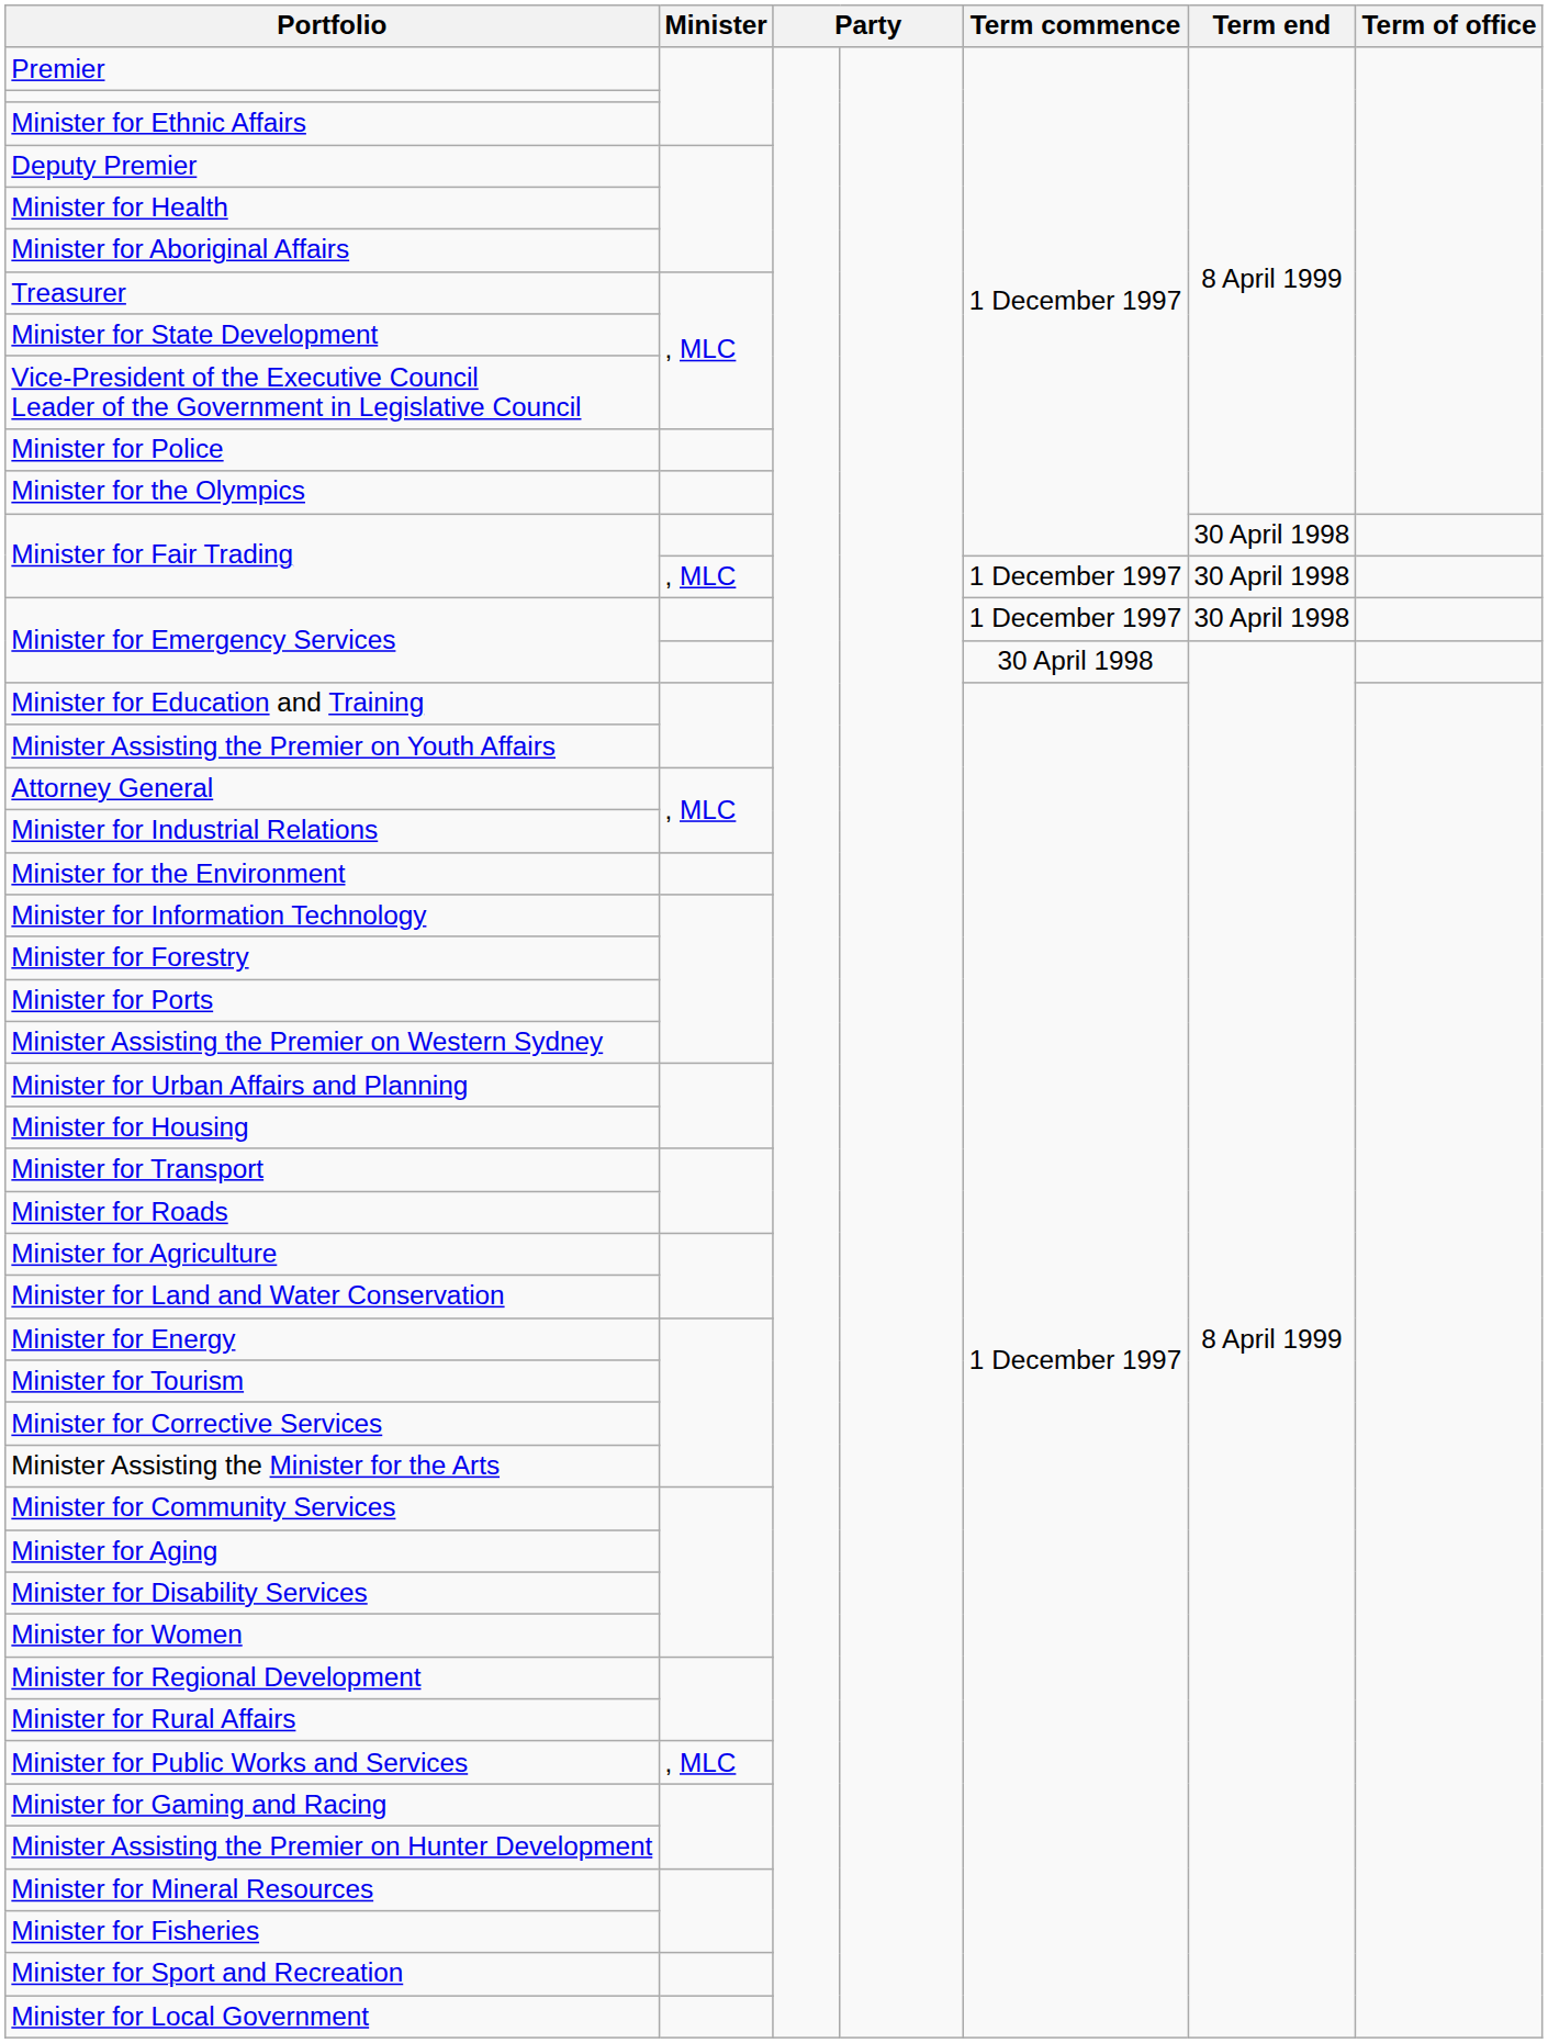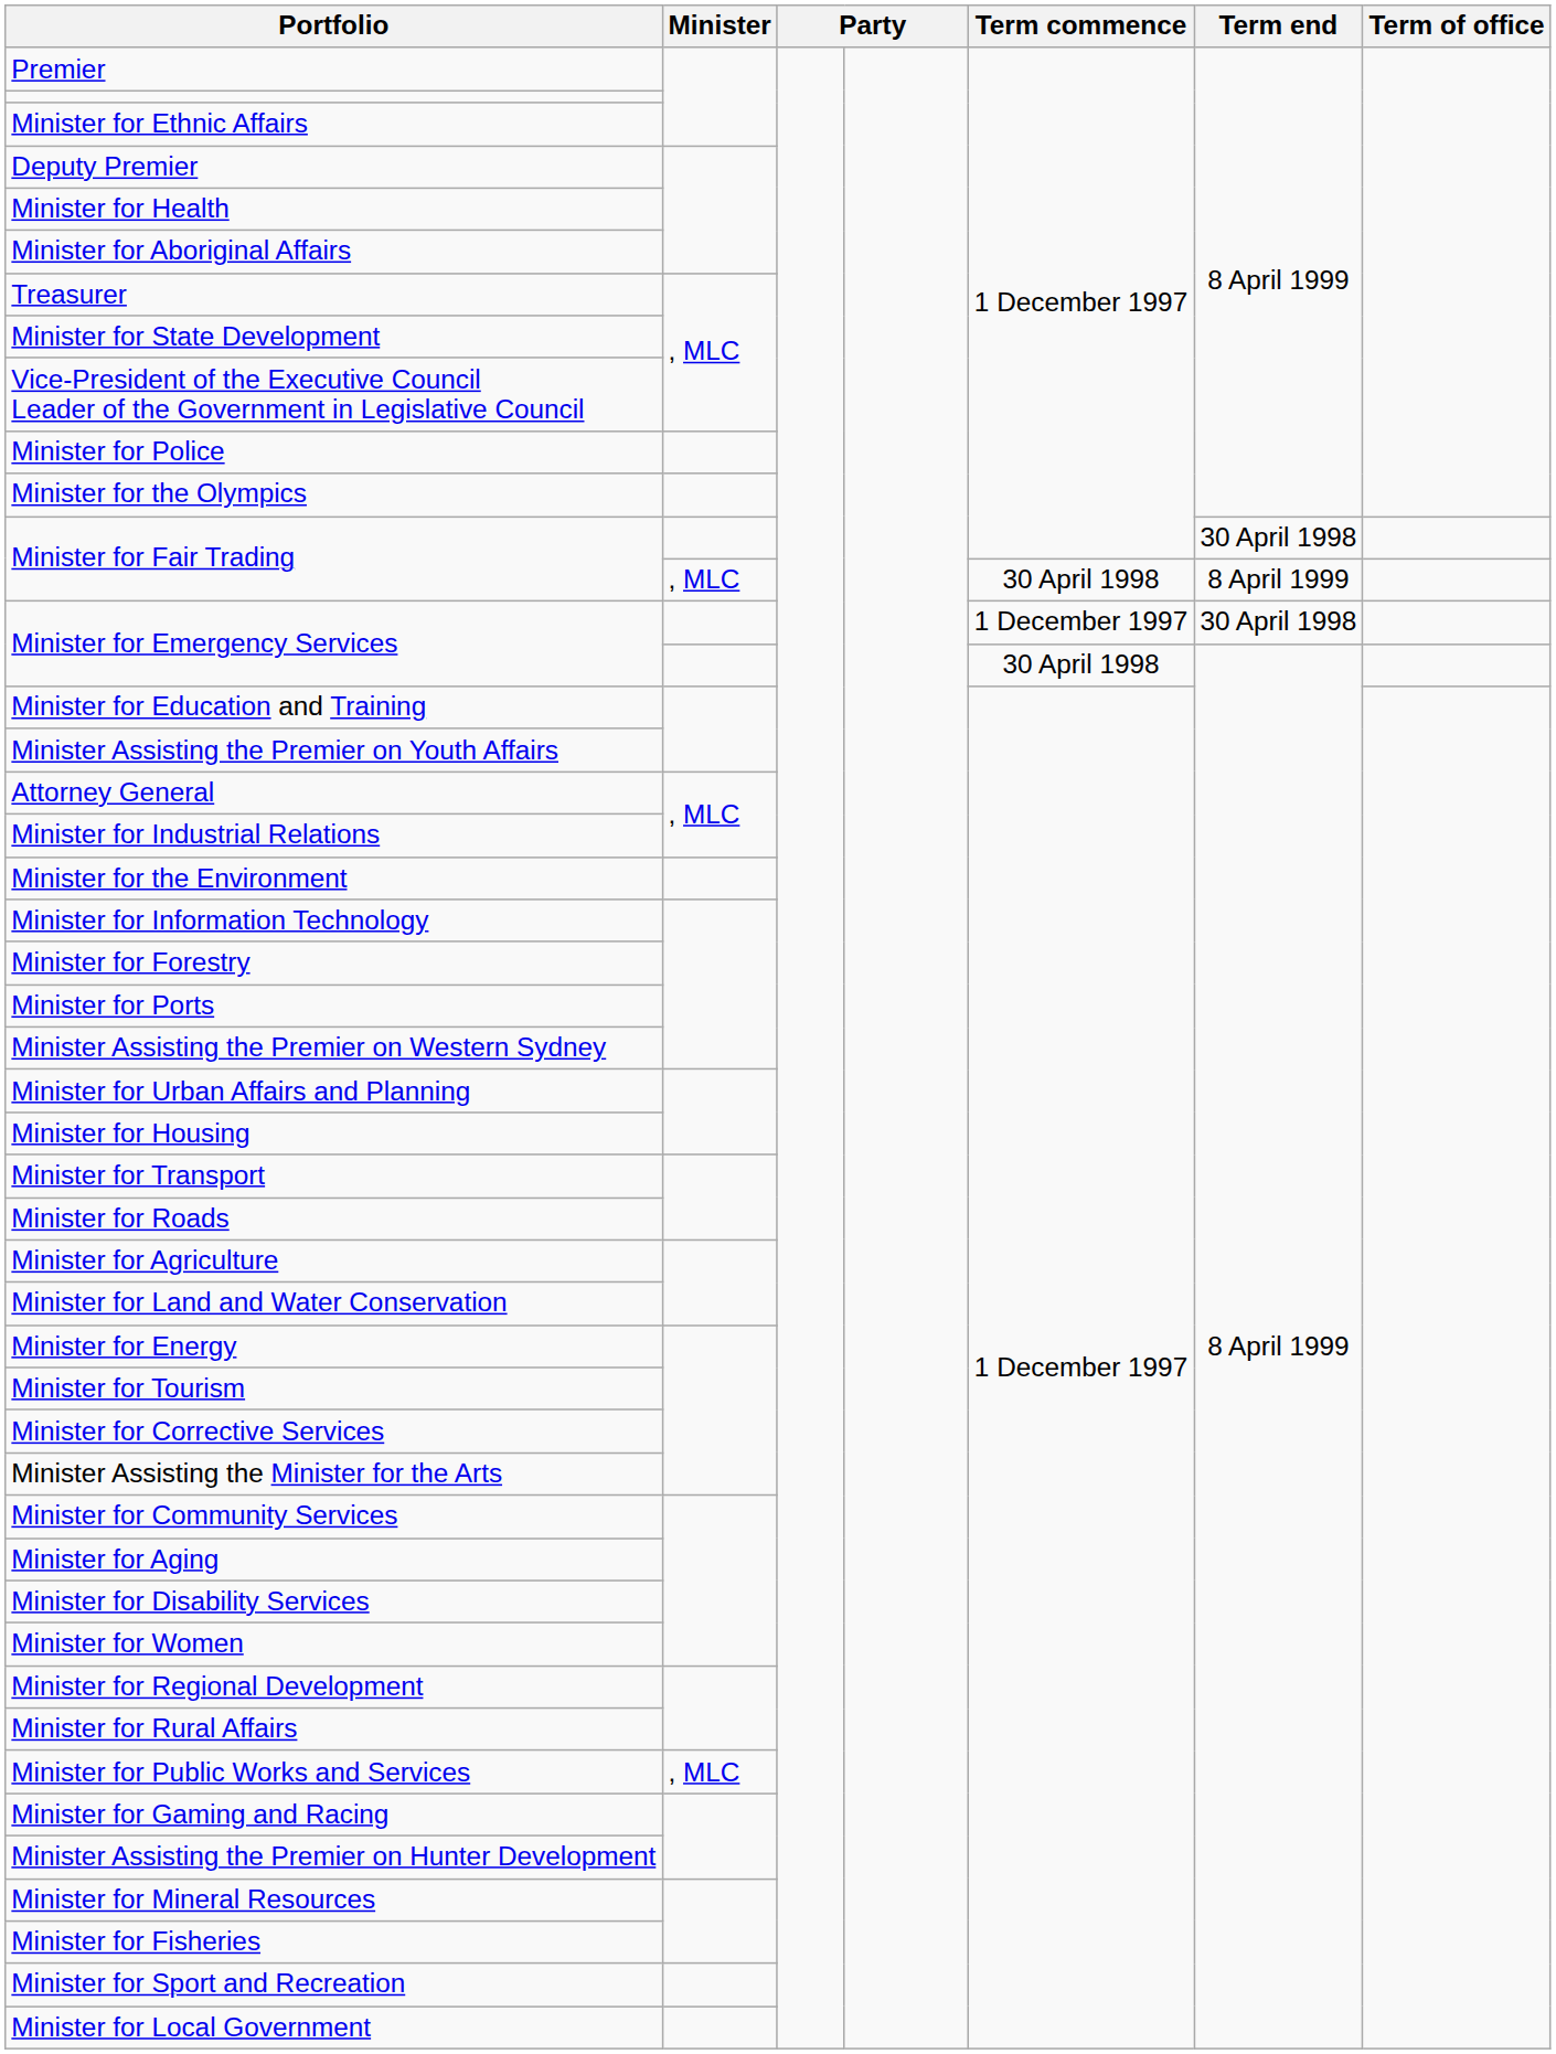 <table class="wikitable sortable">
 <tr>
 <th>Portfolio</th>
 <th>Minister</th>
 <th colspan=2>Party</th>
 <th>Term commence</th>
 <th>Term end</th>
 <th>Term of office</th>
 </tr>
 <tr>
 <td><a href='#'>Premier</a></td>
 <td rowspan=3></td>
 <td rowspan=47 > </td>
 <td rowspan=47 width=8%></td>
 <td rowspan=12 align=center>1 December 1997</td>
 <td rowspan=11 align=center>8 April 1999</td>
 <td rowspan=11 align=right></td>
 </tr>
 <tr>
 <td></td>
 </tr>
 <tr>
 <td><a href='#'>Minister for Ethnic Affairs</a></td>
 </tr>
 <tr>
 <td><a href='#'>Deputy Premier</a></td>
 <td rowspan=3></td>
 </tr>
 <tr>
 <td><a href='#'>Minister for Health</a></td>
 </tr>
 <tr>
 <td><a href='#'>Minister for Aboriginal Affairs</a></td>
 </tr>
 <tr>
 <td><a href='#'>Treasurer</a></td>
 <td rowspan="3">, <a href='#'>MLC</a></td>
 </tr>
 <tr>
 <td><a href='#'>Minister for State Development</a></td>
 </tr>
 <tr>
 <td><a href='#'>Vice-President of the Executive Council</a><br><a href='#'>Leader of the Government in Legislative Council</a></td>
 </tr>
 <tr>
 <td><a href='#'>Minister for Police</a></td>
 <td></td>
 </tr>
 <tr>
 <td><a href='#'>Minister for the Olympics</a></td>
 <td></td>
 </tr>
 <tr>
 <td rowspan=2><a href='#'>Minister for Fair Trading</a></td>
 <td></td>
 <td align=center>30 April 1998</td>
 <td align=right></td>
 </tr>
 <tr>
 <td>, <a href='#'>MLC</a></td>
-<td align=center>1 December 1997</td>
 <td align=center>30 April 1998</td>
+<td align=center>8 April 1999</td>
 <td align=right></td>
 </tr>
 <tr>
 <td rowspan=2><a href='#'>Minister for Emergency Services</a></td>
 <td></td>
 <td align=center>1 December 1997</td>
 <td align=center>30 April 1998</td>
 <td align=right></td>
 </tr>
 <tr>
 <td></td>
 <td align=center>30 April 1998</td>
 <td rowspan=33 align=center>8 April 1999</td>
 <td align=right></td>
 </tr>
 <tr>
 <td><a href='#'>Minister for Education</a> and <a href='#'>Training</a></td>
 <td rowspan=2></td>
 <td rowspan=32 align=center>1 December 1997</td>
 <td rowspan=32 align=right></td>
 </tr>
 <tr>
 <td><a href='#'>Minister Assisting the Premier on Youth Affairs</a></td>
 </tr>
 <tr>
 <td><a href='#'>Attorney General</a></td>
 <td rowspan=2>, <a href='#'>MLC</a></td>
 </tr>
 <tr>
 <td><a href='#'>Minister for Industrial Relations</a></td>
 </tr>
 <tr>
 <td><a href='#'>Minister for the Environment</a></td>
 <td></td>
 </tr>
 <tr>
 <td><a href='#'>Minister for Information Technology</a></td>
 <td rowspan=4></td>
 </tr>
 <tr>
 <td><a href='#'>Minister for Forestry</a></td>
 </tr>
 <tr>
 <td><a href='#'>Minister for Ports</a></td>
 </tr>
 <tr>
 <td><a href='#'>Minister Assisting the Premier on Western Sydney</a></td>
 </tr>
 <tr>
 <td><a href='#'>Minister for Urban Affairs and Planning</a></td>
 <td rowspan=2></td>
 </tr>
 <tr>
 <td><a href='#'>Minister for Housing</a></td>
 </tr>
 <tr>
 <td><a href='#'>Minister for Transport</a></td>
 <td rowspan=2></td>
 </tr>
 <tr>
 <td><a href='#'>Minister for Roads</a></td>
 </tr>
 <tr>
 <td><a href='#'>Minister for Agriculture</a></td>
 <td rowspan=2></td>
 </tr>
 <tr>
 <td><a href='#'>Minister for Land and Water Conservation</a></td>
 </tr>
 <tr>
 <td><a href='#'>Minister for Energy</a></td>
 <td rowspan=4></td>
 </tr>
 <tr>
 <td><a href='#'>Minister for Tourism</a></td>
 </tr>
 <tr>
 <td><a href='#'>Minister for Corrective Services</a></td>
 </tr>
 <tr>
 <td>Minister Assisting the <a href='#'>Minister for the Arts</a></td>
 </tr>
 <tr>
 <td><a href='#'>Minister for Community Services</a></td>
 <td rowspan=4></td>
 </tr>
 <tr>
 <td><a href='#'>Minister for Aging</a></td>
 </tr>
 <tr>
 <td><a href='#'>Minister for Disability Services</a></td>
 </tr>
 <tr>
 <td><a href='#'>Minister for Women</a></td>
 </tr>
 <tr>
 <td><a href='#'>Minister for Regional Development</a></td>
 <td rowspan=2></td>
 </tr>
 <tr>
 <td><a href='#'>Minister for Rural Affairs</a></td>
 </tr>
 <tr>
 <td><a href='#'>Minister for Public Works and Services</a></td>
 <td>, <a href='#'>MLC</a></td>
 </tr>
 <tr>
 <td><a href='#'>Minister for Gaming and Racing</a></td>
 <td rowspan=2></td>
 </tr>
 <tr>
 <td><a href='#'>Minister Assisting the Premier on Hunter Development</a></td>
 </tr>
 <tr>
 <td><a href='#'>Minister for Mineral Resources</a></td>
 <td rowspan=2></td>
 </tr>
 <tr>
 <td><a href='#'>Minister for Fisheries</a></td>
 </tr>
 <tr>
 <td><a href='#'>Minister for Sport and Recreation</a></td>
 <td></td>
 </tr>
 <tr>
 <td><a href='#'>Minister for Local Government</a></td>
 <td></td>
 </tr>
 </table>
